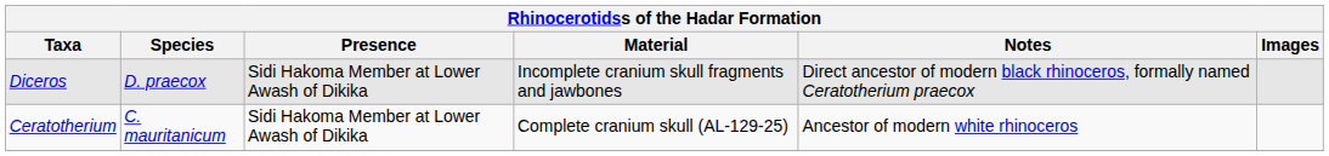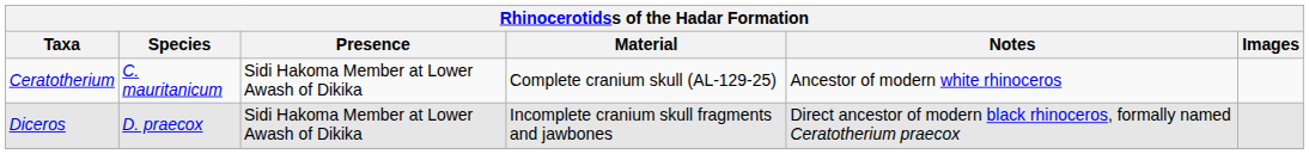 <table class="wikitable" align="center">
 <tr>
 <th colspan="6" align="center"><strong><a href='#'>Rhinocerotids</a>s</strong> of the Hadar Formation</th>
 </tr>
 <tr>
 <th>Taxa</th>
 <th>Species</th>
 <th>Presence</th>
 <th>Material</th>
 <th>Notes</th>
 <th>Images</th>
 </tr>
 <tr>
+<td><em><a href='#'>Ceratotherium</a></em></td>
+<td><em><a href='#'>C. mauritanicum</a></em></td>
+<td>Sidi Hakoma Member at Lower Awash of Dikika</td>
+<td>Complete cranium skull (AL-129-25)</td>
+<td>Ancestor of modern <a href='#'>white rhinoceros</a></td>
+<td></td>
+</tr>
+<tr>
 <td style="background:#E6E6E6;"><em><a href='#'>Diceros</a></em></td>
 <td style="background:#E6E6E6;"><em><a href='#'>D. praecox</a></em></td>
 <td style="background:#E6E6E6;">Sidi Hakoma Member at Lower Awash of Dikika</td>
 <td style="background:#E6E6E6;">Incomplete cranium skull fragments and jawbones</td>
 <td style="background:#E6E6E6;">Direct ancestor of modern <a href='#'>black rhinoceros</a>, formally named <em>Ceratotherium praecox</em></td>
 <td style="background:#E6E6E6;"></td>
 </tr>
 <tr>
-<td><em><a href='#'>Ceratotherium</a></em></td>
-<td><em><a href='#'>C. mauritanicum</a></em></td>
-<td>Sidi Hakoma Member at Lower Awash of Dikika</td>
-<td>Complete cranium skull (AL-129-25)</td>
-<td>Ancestor of modern <a href='#'>white rhinoceros</a></td>
-<td></td>
-</tr>
-<tr>
 </tr>
 </table>
